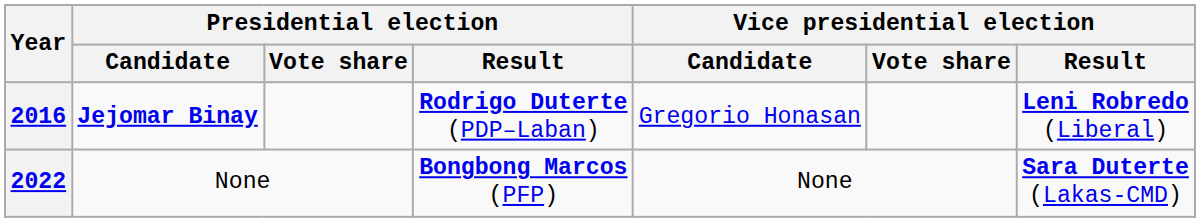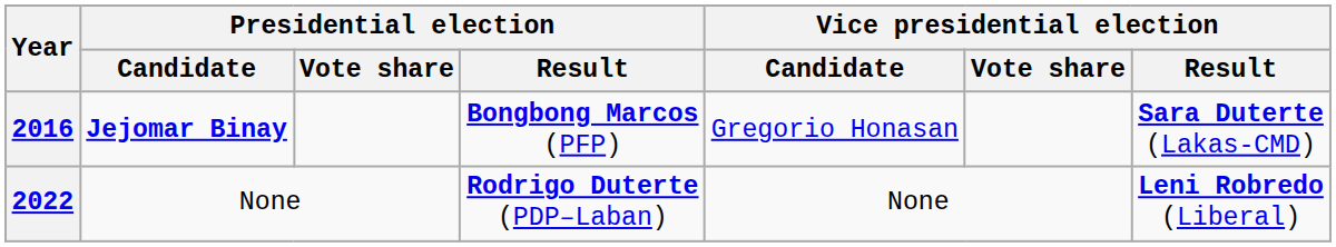 <table class="wikitable" style="text-align:center; font-size:90%">
 <tr>
 <th rowspan=2>Year</th>
 <th colspan=3>Presidential election</th>
 <th colspan=3>Vice presidential election</th>
 </tr>
 <tr>
 <th>Candidate</th>
 <th>Vote share</th>
 <th>Result</th>
 <th>Candidate</th>
 <th>Vote share</th>
 <th>Result</th>
 </tr>
 <tr>
 <th><a href='#'>2016</a></th>
 <td><strong><a href='#'>Jejomar Binay</a></strong></td>
 <td></td>
-<td><strong><a href='#'>Rodrigo Duterte</a></strong><br>(<a href='#'>PDP–Laban</a>)</td>
+<td><strong><a href='#'>Bongbong Marcos</a></strong><br>(<a href='#'>PFP</a>)</td>
 <td><a href='#'>Gregorio Honasan</a></td>
 <td></td>
-<td><strong><a href='#'>Leni Robredo</a></strong><br>(<a href='#'>Liberal</a>)</td>
+<td><strong><a href='#'>Sara Duterte</a></strong><br>(<a href='#'>Lakas-CMD</a>)</td>
 </tr>
 <tr>
 <th><a href='#'>2022</a></th>
 <td colspan=2>None</td>
-<td><strong><a href='#'>Bongbong Marcos</a></strong><br>(<a href='#'>PFP</a>)</td>
+<td><strong><a href='#'>Rodrigo Duterte</a></strong><br>(<a href='#'>PDP–Laban</a>)</td>
 <td colspan=2>None</td>
-<td><strong><a href='#'>Sara Duterte</a></strong><br>(<a href='#'>Lakas-CMD</a>)</td>
+<td><strong><a href='#'>Leni Robredo</a></strong><br>(<a href='#'>Liberal</a>)</td>
 </tr>
 </table>
